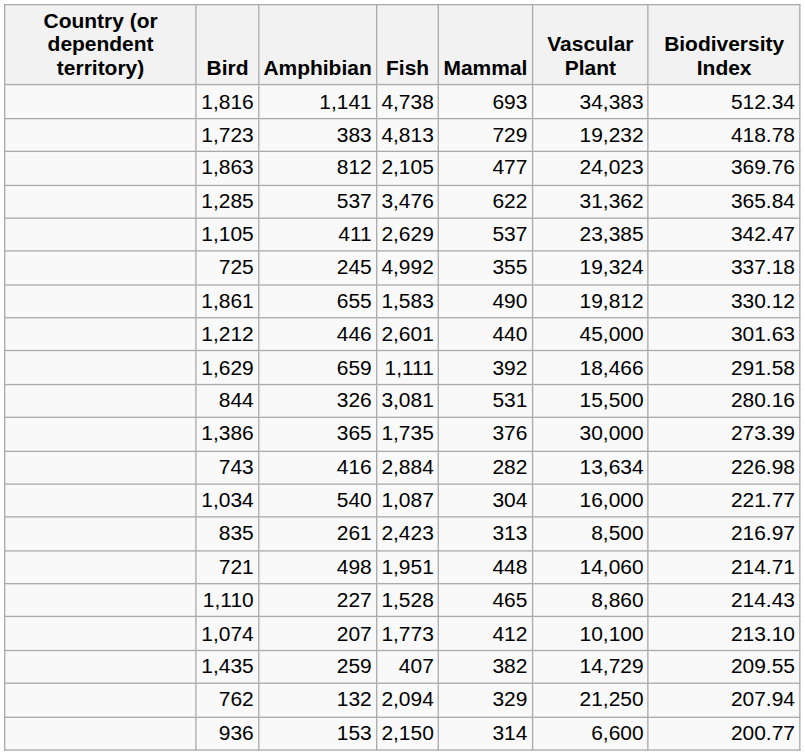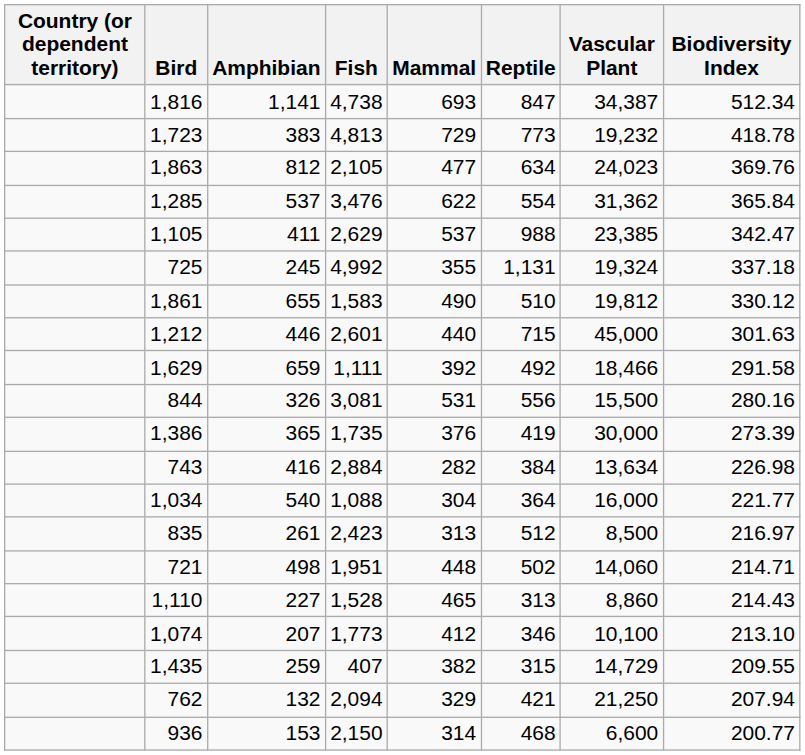 <table class="sortable wikitable nowrap mw-datatable static-row-numbers" style=text-align:right>
 <tr class="wrap static-row-header" style="text-align:center;vertical-align:bottom">
 <th>Country (or dependent territory)</th>
 <th>Bird</th>
 <th>Amphibian</th>
 <th>Fish</th>
 <th>Mammal</th>
+<th>Reptile</th>
 <th>Vascular Plant</th>
 <th>Biodiversity Index</th>
 </tr>
 <tr>
 <td style="text-align:left"></td>
 <td>1,816</td>
 <td>1,141</td>
 <td>4,738</td>
 <td>693</td>
-<td>34,383</td>
+<td>847</td>
+<td>34,387</td>
 <td>512.34</td>
 </tr>
 <tr style="height: 25px;">
 <td style="text-align:left"></td>
 <td>1,723</td>
 <td>383</td>
 <td>4,813</td>
 <td>729</td>
+<td>773</td>
 <td>19,232</td>
 <td>418.78</td>
 </tr>
 <tr style="height: 25px;">
 <td style="text-align:left"></td>
 <td>1,863</td>
 <td>812</td>
 <td>2,105</td>
 <td>477</td>
+<td>634</td>
 <td>24,023</td>
 <td>369.76</td>
 </tr>
 <tr style="height: 25px;">
 <td style="text-align:left"></td>
 <td>1,285</td>
 <td>537</td>
 <td>3,476</td>
 <td>622</td>
+<td>554</td>
 <td>31,362</td>
 <td>365.84</td>
 </tr>
 <tr style="height: 25px;">
 <td style="text-align:left"></td>
 <td>1,105</td>
 <td>411</td>
 <td>2,629</td>
 <td>537</td>
+<td>988</td>
 <td>23,385</td>
 <td>342.47</td>
 </tr>
 <tr style="height: 25px;">
 <td style="text-align:left"></td>
 <td>725</td>
 <td>245</td>
 <td>4,992</td>
 <td>355</td>
+<td>1,131</td>
 <td>19,324</td>
 <td>337.18</td>
 </tr>
 <tr style="height: 25px;">
 <td style="text-align:left"></td>
 <td>1,861</td>
 <td>655</td>
 <td>1,583</td>
 <td>490</td>
+<td>510</td>
 <td>19,812</td>
 <td>330.12</td>
 </tr>
 <tr style="height: 25px;">
 <td style="text-align:left"></td>
 <td>1,212</td>
 <td>446</td>
 <td>2,601</td>
 <td>440</td>
+<td>715</td>
 <td>45,000</td>
 <td>301.63</td>
 </tr>
 <tr style="height: 25px;">
 <td style="text-align:left"></td>
 <td>1,629</td>
 <td>659</td>
 <td>1,111</td>
 <td>392</td>
+<td>492</td>
 <td>18,466</td>
 <td>291.58</td>
 </tr>
 <tr style="height: 25px;">
 <td style="text-align:left"></td>
 <td>844</td>
 <td>326</td>
 <td>3,081</td>
 <td>531</td>
+<td>556</td>
 <td>15,500</td>
 <td>280.16</td>
 </tr>
 <tr style="height: 25px;">
 <td style="text-align:left"></td>
 <td>1,386</td>
 <td>365</td>
 <td>1,735</td>
 <td>376</td>
+<td>419</td>
 <td>30,000</td>
 <td>273.39</td>
 </tr>
 <tr style="height: 25px;">
 <td style="text-align:left"></td>
 <td>743</td>
 <td>416</td>
 <td>2,884</td>
 <td>282</td>
+<td>384</td>
 <td>13,634</td>
 <td>226.98</td>
 </tr>
 <tr style="height: 25px;">
 <td style="text-align:left"></td>
 <td>1,034</td>
 <td>540</td>
-<td>1,087</td>
+<td>1,088</td>
 <td>304</td>
+<td>364</td>
 <td>16,000</td>
 <td>221.77</td>
 </tr>
 <tr style="height: 25px;">
 <td style="text-align:left"></td>
 <td>835</td>
 <td>261</td>
 <td>2,423</td>
 <td>313</td>
+<td>512</td>
 <td>8,500</td>
 <td>216.97</td>
 </tr>
 <tr style="height: 25px;">
 <td style="text-align:left"></td>
 <td>721</td>
 <td>498</td>
 <td>1,951</td>
 <td>448</td>
+<td>502</td>
 <td>14,060</td>
 <td>214.71</td>
 </tr>
 <tr style="height: 25px;">
 <td style="text-align:left"></td>
 <td>1,110</td>
 <td>227</td>
 <td>1,528</td>
 <td>465</td>
+<td>313</td>
 <td>8,860</td>
 <td>214.43</td>
 </tr>
 <tr style="height: 25px;">
 <td style="text-align:left"></td>
 <td>1,074</td>
 <td>207</td>
 <td>1,773</td>
 <td>412</td>
+<td>346</td>
 <td>10,100</td>
 <td>213.10</td>
 </tr>
 <tr style="height: 25px;">
 <td style="text-align:left"></td>
 <td>1,435</td>
 <td>259</td>
 <td>407</td>
 <td>382</td>
+<td>315</td>
 <td>14,729</td>
 <td>209.55</td>
 </tr>
 <tr style="height: 25px;">
 <td style="text-align:left"></td>
 <td>762</td>
 <td>132</td>
 <td>2,094</td>
 <td>329</td>
+<td>421</td>
 <td>21,250</td>
 <td>207.94</td>
 </tr>
 <tr style="height: 25px;">
 <td style="text-align:left"></td>
 <td>936</td>
 <td>153</td>
 <td>2,150</td>
 <td>314</td>
+<td>468</td>
 <td>6,600</td>
 <td>200.77</td>
 </tr>
 </table>
